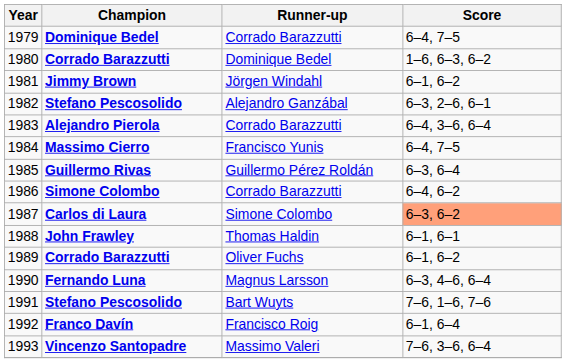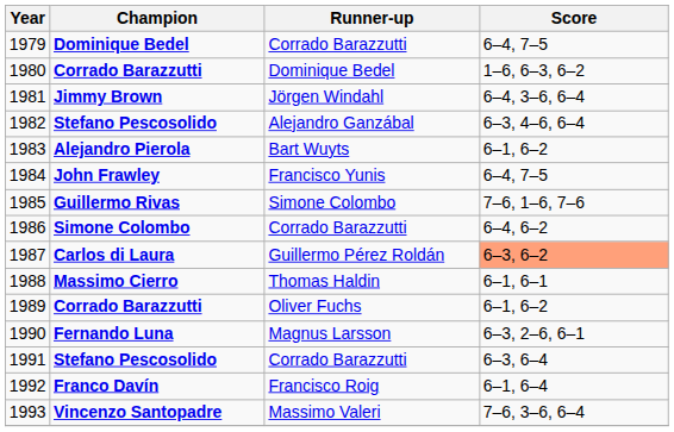 <table class="wikitable">
 <tr>
 <th>Year</th>
 <th width="200">Champion</th>
 <th width="200">Runner-up</th>
 <th width="175">Score</th>
 </tr>
 <tr>
 <td>1979</td>
 <td> <strong><a href='#'>Dominique Bedel</a></strong></td>
 <td> <a href='#'>Corrado Barazzutti</a></td>
 <td>6–4, 7–5</td>
 </tr>
 <tr>
 <td>1980</td>
 <td> <strong><a href='#'>Corrado Barazzutti</a></strong></td>
 <td> <a href='#'>Dominique Bedel</a></td>
 <td>1–6, 6–3, 6–2</td>
 </tr>
 <tr>
 <td>1981</td>
 <td> <strong><a href='#'>Jimmy Brown</a></strong></td>
 <td> <a href='#'>Jörgen Windahl</a></td>
-<td>6–1, 6–2</td>
+<td>6–4, 3–6, 6–4</td>
 </tr>
 <tr>
 <td>1982</td>
 <td> <strong><a href='#'>Stefano Pescosolido</a></strong></td>
 <td> <a href='#'>Alejandro Ganzábal</a></td>
-<td>6–3, 2–6, 6–1</td>
+<td>6–3, 4–6, 6–4</td>
 </tr>
 <tr>
 <td>1983</td>
 <td> <strong><a href='#'>Alejandro Pierola</a></strong></td>
-<td> <a href='#'>Corrado Barazzutti</a></td>
-<td>6–4, 3–6, 6–4</td>
+<td> <a href='#'>Bart Wuyts</a></td>
+<td>6–1, 6–2</td>
 </tr>
 <tr>
 <td>1984</td>
-<td> <strong><a href='#'>Massimo Cierro</a></strong></td>
+<td> <strong><a href='#'>John Frawley</a></strong></td>
 <td> <a href='#'>Francisco Yunis</a></td>
 <td>6–4, 7–5</td>
 </tr>
 <tr>
 <td>1985</td>
 <td> <strong><a href='#'>Guillermo Rivas</a></strong></td>
-<td> <a href='#'>Guillermo Pérez Roldán</a></td>
-<td>6–3, 6–4</td>
+<td> <a href='#'>Simone Colombo</a></td>
+<td>7–6, 1–6, 7–6</td>
 </tr>
 <tr>
 <td>1986</td>
 <td> <strong><a href='#'>Simone Colombo</a></strong></td>
 <td> <a href='#'>Corrado Barazzutti</a></td>
 <td>6–4, 6–2</td>
 </tr>
 <tr>
 <td>1987</td>
 <td> <strong><a href='#'>Carlos di Laura</a></strong></td>
-<td> <a href='#'>Simone Colombo</a></td>
+<td> <a href='#'>Guillermo Pérez Roldán</a></td>
 <td style="background: lightsalmon;">6–3, 6–2</td>
 </tr>
 <tr>
 <td>1988</td>
-<td> <strong><a href='#'>John Frawley</a></strong></td>
+<td> <strong><a href='#'>Massimo Cierro</a></strong></td>
 <td> <a href='#'>Thomas Haldin</a></td>
 <td>6–1, 6–1</td>
 </tr>
 <tr>
 <td>1989</td>
 <td> <strong><a href='#'>Corrado Barazzutti</a></strong></td>
 <td> <a href='#'>Oliver Fuchs</a></td>
 <td>6–1, 6–2</td>
 </tr>
 <tr>
 <td>1990</td>
 <td> <strong><a href='#'>Fernando Luna</a></strong></td>
 <td> <a href='#'>Magnus Larsson</a></td>
-<td>6–3, 4–6, 6–4</td>
+<td>6–3, 2–6, 6–1</td>
 </tr>
 <tr>
 <td>1991</td>
 <td> <strong><a href='#'>Stefano Pescosolido</a></strong></td>
-<td> <a href='#'>Bart Wuyts</a></td>
-<td>7–6, 1–6, 7–6</td>
+<td> <a href='#'>Corrado Barazzutti</a></td>
+<td>6–3, 6–4</td>
 </tr>
 <tr>
 <td>1992</td>
 <td> <strong><a href='#'>Franco Davín</a></strong></td>
 <td> <a href='#'>Francisco Roig</a></td>
 <td>6–1, 6–4</td>
 </tr>
 <tr>
 <td>1993</td>
 <td> <strong><a href='#'>Vincenzo Santopadre</a></strong></td>
 <td> <a href='#'>Massimo Valeri</a></td>
 <td>7–6, 3–6, 6–4</td>
 </tr>
 <tr>
 </tr>
 </table>
